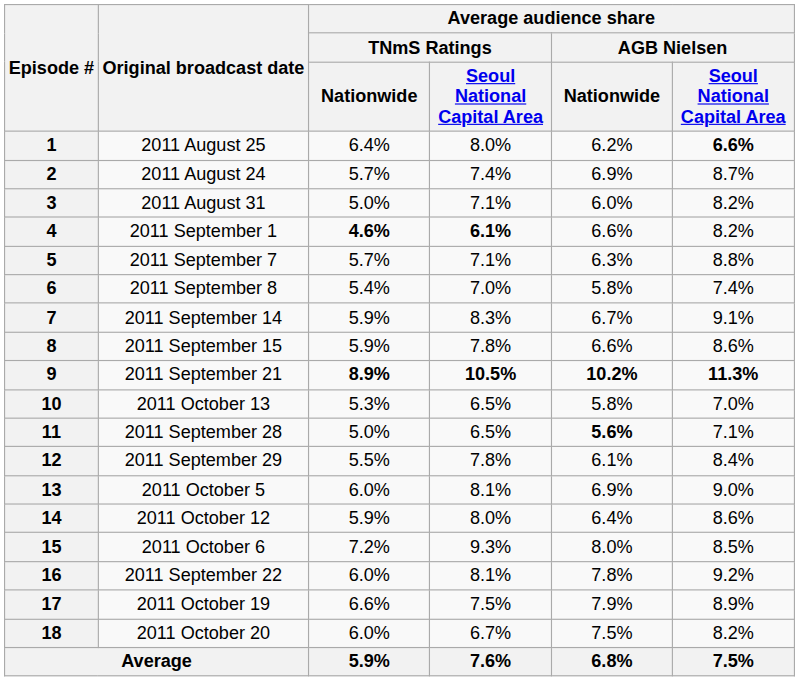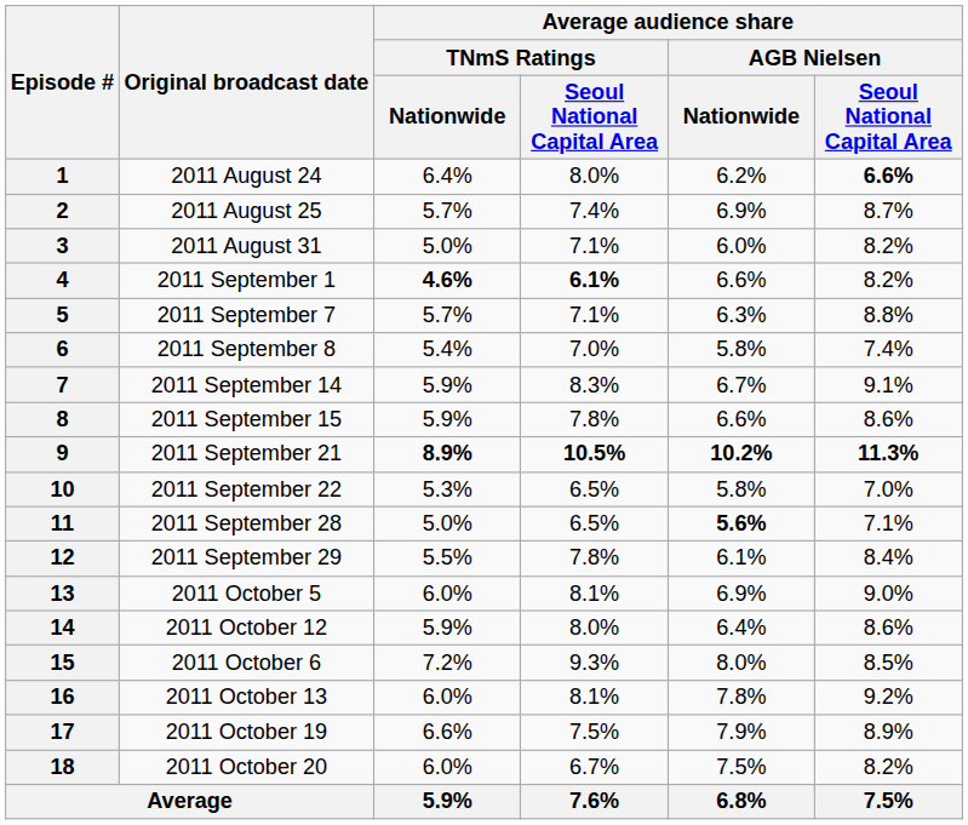 <table class=wikitable style="text-align:center">
 <tr>
 <th rowspan="3">Episode #</th>
 <th rowspan="3">Original broadcast date</th>
 <th colspan="4">Average audience share</th>
 </tr>
 <tr>
 <th colspan="2">TNmS Ratings</th>
 <th colspan="2">AGB Nielsen</th>
 </tr>
 <tr>
 <th width=100>Nationwide</th>
 <th width=100><a href='#'>Seoul National Capital Area</a></th>
 <th width=100>Nationwide</th>
 <th width=100><a href='#'>Seoul National Capital Area</a></th>
 </tr>
 <tr>
 <th>1</th>
-<td>2011 August 25</td>
+<td>2011 August 24</td>
 <td>6.4%</td>
 <td>8.0%</td>
 <td>6.2%</td>
 <td><span><strong>6.6%</strong></span></td>
 </tr>
 <tr>
 <th>2</th>
-<td>2011 August 24</td>
+<td>2011 August 25</td>
 <td>5.7%</td>
 <td>7.4%</td>
 <td>6.9%</td>
 <td>8.7%</td>
 </tr>
 <tr>
 <th>3</th>
 <td>2011 August 31</td>
 <td>5.0%</td>
 <td>7.1%</td>
 <td>6.0%</td>
 <td>8.2%</td>
 </tr>
 <tr>
 <th>4</th>
 <td>2011 September 1</td>
 <td><span><strong>4.6%</strong></span></td>
 <td><span><strong>6.1%</strong></span></td>
 <td>6.6%</td>
 <td>8.2%</td>
 </tr>
 <tr>
 <th>5</th>
 <td>2011 September 7</td>
 <td>5.7%</td>
 <td>7.1%</td>
 <td>6.3%</td>
 <td>8.8%</td>
 </tr>
 <tr>
 <th>6</th>
 <td>2011 September 8</td>
 <td>5.4%</td>
 <td>7.0%</td>
 <td>5.8%</td>
 <td>7.4%</td>
 </tr>
 <tr>
 <th>7</th>
 <td>2011 September 14</td>
 <td>5.9%</td>
 <td>8.3%</td>
 <td>6.7%</td>
 <td>9.1%</td>
 </tr>
 <tr>
 <th>8</th>
 <td>2011 September 15</td>
 <td>5.9%</td>
 <td>7.8%</td>
 <td>6.6%</td>
 <td>8.6%</td>
 </tr>
 <tr>
 <th>9</th>
 <td>2011 September 21</td>
 <td><span><strong>8.9%</strong></span></td>
 <td><span><strong>10.5%</strong></span></td>
 <td><span><strong>10.2%</strong></span></td>
 <td><span><strong>11.3%</strong></span></td>
 </tr>
 <tr>
 <th>10</th>
-<td>2011 October 13</td>
+<td>2011 September 22</td>
 <td>5.3%</td>
 <td>6.5%</td>
 <td>5.8%</td>
 <td>7.0%</td>
 </tr>
 <tr>
 <th>11</th>
 <td>2011 September 28</td>
 <td>5.0%</td>
 <td>6.5%</td>
 <td><span><strong>5.6%</strong></span></td>
 <td>7.1%</td>
 </tr>
 <tr>
 <th>12</th>
 <td>2011 September 29</td>
 <td>5.5%</td>
 <td>7.8%</td>
 <td>6.1%</td>
 <td>8.4%</td>
 </tr>
 <tr>
 <th>13</th>
 <td>2011 October 5</td>
 <td>6.0%</td>
 <td>8.1%</td>
 <td>6.9%</td>
 <td>9.0%</td>
 </tr>
 <tr>
 <th>14</th>
 <td>2011 October 12</td>
 <td>5.9%</td>
 <td>8.0%</td>
 <td>6.4%</td>
 <td>8.6%</td>
 </tr>
 <tr>
 <th>15</th>
 <td>2011 October 6</td>
 <td>7.2%</td>
 <td>9.3%</td>
 <td>8.0%</td>
 <td>8.5%</td>
 </tr>
 <tr>
 <th>16</th>
-<td>2011 September 22</td>
+<td>2011 October 13</td>
 <td>6.0%</td>
 <td>8.1%</td>
 <td>7.8%</td>
 <td>9.2%</td>
 </tr>
 <tr>
 <th>17</th>
 <td>2011 October 19</td>
 <td>6.6%</td>
 <td>7.5%</td>
 <td>7.9%</td>
 <td>8.9%</td>
 </tr>
 <tr>
 <th>18</th>
 <td>2011 October 20</td>
 <td>6.0%</td>
 <td>6.7%</td>
 <td>7.5%</td>
 <td>8.2%</td>
 </tr>
 <tr>
 <th colspan=2>Average</th>
 <th>5.9%</th>
 <th>7.6%</th>
 <th>6.8%</th>
 <th>7.5%</th>
 </tr>
 </table>
